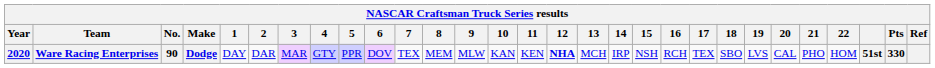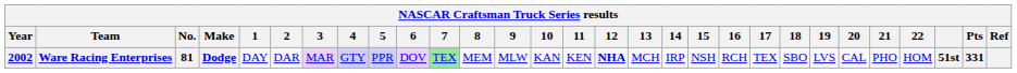 <table class="wikitable" style="text-align:center; font-size:75%">
 <tr>
 <th colspan=45><a href='#'>NASCAR Craftsman Truck Series</a> results</th>
 </tr>
 <tr>
 <th>Year</th>
 <th>Team</th>
 <th>No.</th>
 <th>Make</th>
 <th>1</th>
 <th>2</th>
 <th>3</th>
 <th>4</th>
 <th>5</th>
 <th>6</th>
 <th>7</th>
 <th>8</th>
 <th>9</th>
 <th>10</th>
 <th>11</th>
 <th>12</th>
 <th>13</th>
 <th>14</th>
 <th>15</th>
 <th>16</th>
 <th>17</th>
 <th>18</th>
 <th>19</th>
 <th>20</th>
 <th>21</th>
 <th>22</th>
 <th></th>
 <th>Pts</th>
 <th>Ref</th>
 </tr>
 <tr>
-<th><a href='#'>2020</a></th>
+<th><a href='#'>2002</a></th>
 <th><a href='#'>Ware Racing Enterprises</a></th>
-<th>90</th>
+<th>81</th>
 <th><a href='#'>Dodge</a></th>
 <td><a href='#'>DAY</a></td>
 <td><a href='#'>DAR</a></td>
 <td style="background:#EFCFFF;"><a href='#'>MAR</a><br></td>
 <td style="background:#CFCFFF;"><a href='#'>GTY</a><br></td>
 <td style="background:#CFCFFF;"><a href='#'>PPR</a><br></td>
 <td style="background:#EFCFFF;"><a href='#'>DOV</a><br></td>
-<td><a href='#'>TEX</a></td>
+<td style="background: lightgreen;"><a href='#'>TEX</a></td>
 <td><a href='#'>MEM</a></td>
 <td><a href='#'>MLW</a></td>
 <td><a href='#'>KAN</a></td>
 <td><a href='#'>KEN</a></td>
 <td><strong><a href='#'>NHA</a></strong></td>
 <td><a href='#'>MCH</a></td>
 <td><a href='#'>IRP</a></td>
 <td><a href='#'>NSH</a></td>
 <td><a href='#'>RCH</a></td>
 <td><a href='#'>TEX</a></td>
 <td><a href='#'>SBO</a></td>
 <td><a href='#'>LVS</a></td>
 <td><a href='#'>CAL</a></td>
 <td><a href='#'>PHO</a></td>
 <td><a href='#'>HOM</a></td>
 <th>51st</th>
-<th>330</th>
+<th>331</th>
 <th></th>
 </tr>
 </table>
